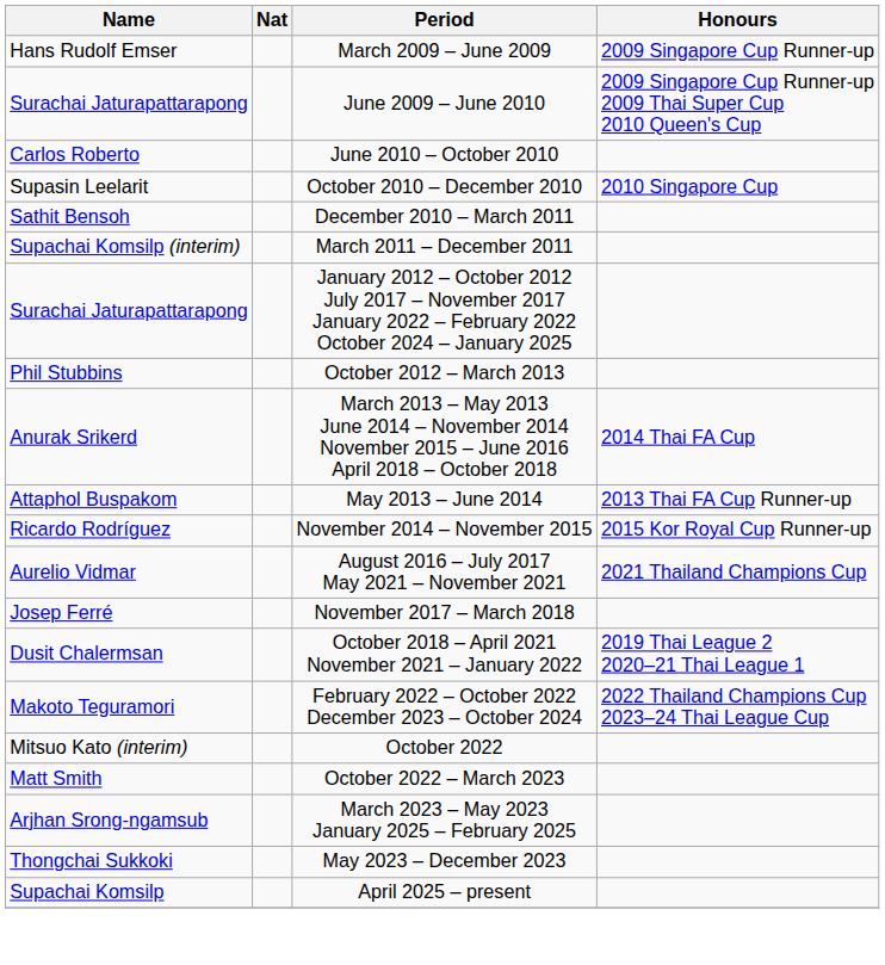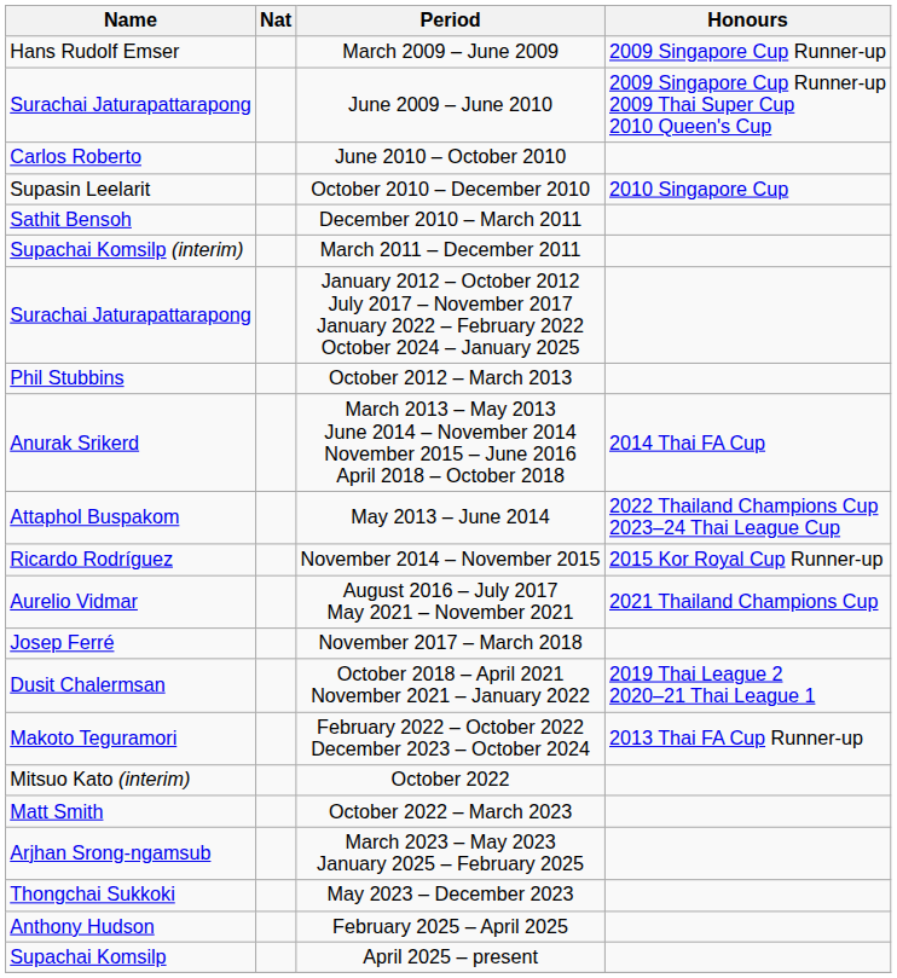 <table class="wikitable">
 <tr>
 <th>Name</th>
 <th>Nat</th>
 <th>Period</th>
 <th>Honours</th>
 </tr>
 <tr>
 <td>Hans Rudolf Emser</td>
 <td align="center"></td>
 <td align="center">March 2009 – June 2009</td>
 <td><a href='#'>2009 Singapore Cup</a> Runner-up</td>
 </tr>
 <tr>
 <td><a href='#'>Surachai Jaturapattarapong</a></td>
 <td align="center"></td>
 <td align="center">June 2009 – June 2010</td>
 <td><a href='#'>2009 Singapore Cup</a> Runner-up <br>  <a href='#'>2009 Thai Super Cup</a> <br>  <a href='#'>2010 Queen's Cup</a></td>
 </tr>
 <tr>
 <td><a href='#'>Carlos Roberto</a></td>
 <td align="center"></td>
 <td align="center">June 2010 – October 2010</td>
 <td></td>
 </tr>
 <tr>
 <td>Supasin Leelarit</td>
 <td align="center"></td>
 <td align="center">October 2010 – December 2010</td>
 <td><a href='#'>2010 Singapore Cup</a></td>
 </tr>
 <tr>
 <td><a href='#'>Sathit Bensoh</a></td>
 <td align="center"></td>
 <td align="center">December 2010 – March 2011</td>
 <td></td>
 </tr>
 <tr>
 <td><a href='#'>Supachai Komsilp</a> <em>(interim)</em></td>
 <td align="center"></td>
 <td align="center">March 2011 – December 2011</td>
 <td></td>
 </tr>
 <tr>
 <td><a href='#'>Surachai Jaturapattarapong</a></td>
 <td align="center"></td>
 <td align="center">January 2012 – October 2012 <br> July 2017 – November 2017 <br> January 2022 – February 2022 <br> October 2024 – January 2025</td>
 <td></td>
 </tr>
 <tr>
 <td><a href='#'>Phil Stubbins</a></td>
 <td align="center"></td>
 <td align="center">October 2012 – March 2013</td>
 <td></td>
 </tr>
 <tr>
 <td><a href='#'>Anurak Srikerd</a></td>
 <td align="center"></td>
 <td align="center">March 2013 – May 2013 <br> June 2014 – November 2014 <br> November 2015 – June 2016 <br> April 2018 – October 2018</td>
 <td><a href='#'>2014 Thai FA Cup</a></td>
 </tr>
 <tr>
 <td><a href='#'>Attaphol Buspakom</a></td>
 <td align="center"></td>
 <td align="center">May 2013 – June 2014</td>
-<td><a href='#'>2013 Thai FA Cup</a> Runner-up</td>
+<td><a href='#'>2022 Thailand Champions Cup</a> <br> <a href='#'>2023–24 Thai League Cup</a></td>
 </tr>
 <tr>
 <td><a href='#'>Ricardo Rodríguez</a></td>
 <td align="center"></td>
 <td align="center">November 2014 – November 2015</td>
 <td><a href='#'>2015 Kor Royal Cup</a> Runner-up</td>
 </tr>
 <tr>
 <td><a href='#'>Aurelio Vidmar</a></td>
 <td align="center"></td>
 <td align="center">August 2016 – July 2017 <br> May 2021 – November 2021</td>
 <td><a href='#'>2021 Thailand Champions Cup</a></td>
 </tr>
 <tr>
 <td><a href='#'>Josep Ferré</a></td>
 <td align="center"></td>
 <td align="center">November 2017 – March 2018</td>
 <td></td>
 </tr>
 <tr>
 <td><a href='#'>Dusit Chalermsan</a></td>
 <td align="center"></td>
 <td align="center">October 2018 – April 2021 <br> November 2021 – January 2022</td>
 <td><a href='#'>2019 Thai League 2</a> <br> <a href='#'>2020–21 Thai League 1</a></td>
 </tr>
 <tr>
 <td><a href='#'>Makoto Teguramori</a></td>
 <td align="center"></td>
 <td align="center">February 2022 – October 2022 <br> December 2023 – October 2024</td>
-<td><a href='#'>2022 Thailand Champions Cup</a> <br> <a href='#'>2023–24 Thai League Cup</a></td>
+<td><a href='#'>2013 Thai FA Cup</a> Runner-up</td>
 </tr>
 <tr>
 <td>Mitsuo Kato <em>(interim)</em></td>
 <td align="center"></td>
 <td align="center">October 2022</td>
 <td></td>
 </tr>
 <tr>
 <td><a href='#'>Matt Smith</a></td>
 <td align="center"></td>
 <td align="center">October 2022 – March 2023</td>
 <td></td>
 </tr>
 <tr>
 <td><a href='#'>Arjhan Srong-ngamsub</a></td>
 <td align="center"></td>
 <td align="center">March 2023 – May 2023 <br> January 2025 – February 2025</td>
 <td></td>
 </tr>
 <tr>
 <td><a href='#'>Thongchai Sukkoki</a></td>
 <td align="center"></td>
 <td align="center">May 2023 – December 2023</td>
 <td></td>
 </tr>
 <tr>
+<td><a href='#'>Anthony Hudson</a></td>
+<td align="center"></td>
+<td align="center">February 2025 – April 2025</td>
+<td></td>
+</tr>
+<tr>
 <td><a href='#'>Supachai Komsilp</a></td>
 <td align="center"></td>
 <td align="center">April 2025 – present</td>
 <td></td>
 </tr>
 <tr>
 </tr>
 </table>
